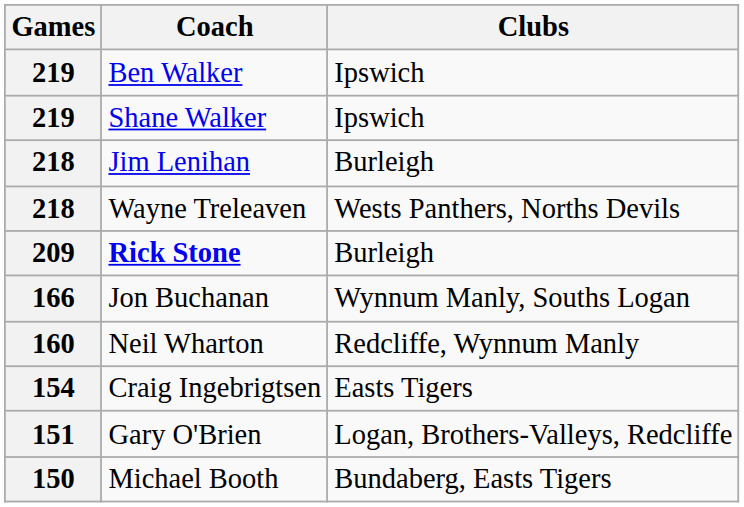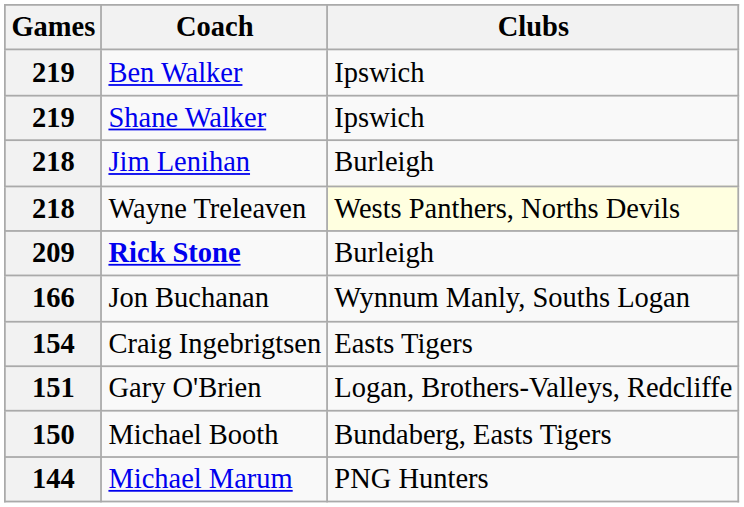 <table class="wikitable">
 <tr>
 <th>Games</th>
 <th>Coach</th>
 <th>Clubs</th>
 </tr>
 <tr>
 <th>219</th>
 <td><a href='#'>Ben Walker</a></td>
 <td> Ipswich</td>
 </tr>
 <tr>
 <th>219</th>
 <td><a href='#'>Shane Walker</a></td>
 <td> Ipswich</td>
 </tr>
 <tr>
 <th>218</th>
 <td><a href='#'>Jim Lenihan</a></td>
 <td> Burleigh</td>
 </tr>
 <tr>
 <th>218</th>
 <td>Wayne Treleaven</td>
-<td> Wests Panthers,  Norths Devils</td>
+<td style="background: lightyellow;"> Wests Panthers,  Norths Devils</td>
 </tr>
 <tr>
 <th>209</th>
 <td><strong><a href='#'>Rick Stone</a></strong></td>
 <td> Burleigh</td>
 </tr>
 <tr>
 <th>166</th>
 <td>Jon Buchanan</td>
 <td> Wynnum Manly,  Souths Logan</td>
-</tr>
-<tr>
-<th>160</th>
-<td>Neil Wharton</td>
-<td> Redcliffe,  Wynnum Manly</td>
 </tr>
 <tr>
 <th>154</th>
 <td>Craig Ingebrigtsen</td>
 <td> Easts Tigers</td>
 </tr>
 <tr>
 <th>151</th>
 <td>Gary O'Brien</td>
 <td> Logan,  Brothers-Valleys,  Redcliffe</td>
 </tr>
 <tr>
 <th>150</th>
 <td>Michael Booth</td>
 <td> Bundaberg,  Easts Tigers</td>
 </tr>
+<tr>
+<th>144</th>
+<td><a href='#'>Michael Marum</a></td>
+<td> PNG Hunters</td>
+</tr>
 </table>
